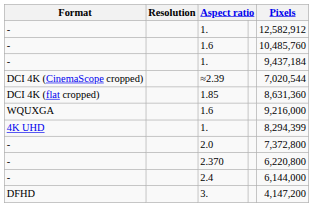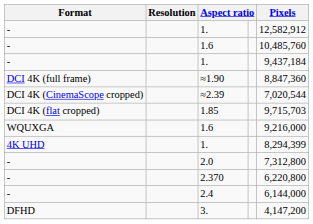 <table class="wikitable sortable floatright">
 <tr>
 <th>Format</th>
 <th>Resolution</th>
 <th colspan=2><a href='#'>Aspect ratio</a></th>
 <th><a href='#'>Pixels</a></th>
 </tr>
 <tr>
 <td>-</td>
 <td></td>
 <td>1.</td>
 <td></td>
 <td style="text-align:right;">12,582,912</td>
 </tr>
 <tr>
 <td>-</td>
 <td></td>
 <td>1.6</td>
 <td></td>
 <td style="text-align:right;">10,485,760</td>
 </tr>
 <tr>
 <td>-</td>
 <td></td>
 <td>1.</td>
 <td></td>
 <td style="text-align:right;">9,437,184</td>
 </tr>
 <tr>
+<td><a href='#'>DCI</a> 4K (full frame)</td>
+<td></td>
+<td>≈1.90</td>
+<td></td>
+<td style="text-align:right;">8,847,360</td>
+</tr>
+<tr>
 <td>DCI 4K (<a href='#'>CinemaScope</a> cropped)</td>
 <td></td>
 <td>≈2.39</td>
 <td></td>
 <td style="text-align:right;">7,020,544</td>
 </tr>
 <tr>
 <td>DCI 4K (<a href='#'>flat</a> cropped)</td>
 <td></td>
 <td>1.85</td>
 <td></td>
-<td style="text-align:right;">8,631,360</td>
+<td style="text-align:right;">9,715,703</td>
 </tr>
 <tr>
 <td>WQUXGA</td>
 <td></td>
 <td>1.6</td>
 <td></td>
 <td style="text-align:right;">9,216,000</td>
 </tr>
 <tr>
 <td><a href='#'>4K UHD</a></td>
 <td></td>
 <td>1.</td>
 <td></td>
 <td style="text-align:right;">8,294,399</td>
 </tr>
 <tr>
 <td>-</td>
 <td></td>
 <td>2.0</td>
 <td></td>
-<td style="text-align:right;">7,372,800</td>
+<td style="text-align:right;">7,312,800</td>
 </tr>
 <tr>
 <td>-</td>
 <td></td>
 <td>2.370</td>
 <td></td>
 <td style="text-align:right;">6,220,800</td>
 </tr>
 <tr>
 <td>-</td>
 <td></td>
 <td>2.4</td>
 <td></td>
 <td style="text-align:right;">6,144,000</td>
 </tr>
 <tr>
 <td>DFHD</td>
 <td></td>
 <td>3.</td>
 <td><a href='#'></a></td>
 <td style="text-align:right;">4,147,200</td>
 </tr>
 </table>
